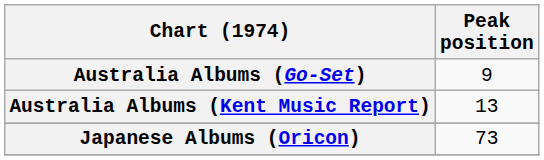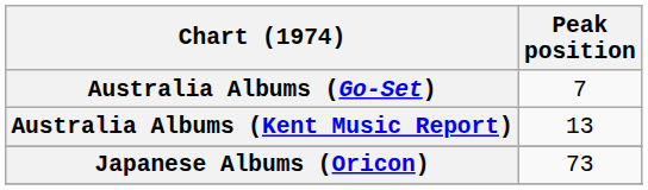 <table class="wikitable sortable plainrowheaders" style="text-align:center">
 <tr>
 <th scope="col">Chart (1974)</th>
 <th scope="col">Peak<br> position</th>
 </tr>
 <tr>
 <th scope="row">Australia Albums (<em><a href='#'>Go-Set</a></em>)</th>
-<td>9</td>
+<td>7</td>
 </tr>
 <tr>
 <th scope="row">Australia Albums (<a href='#'>Kent Music Report</a>)</th>
 <td>13</td>
 </tr>
 <tr>
 </tr>
 <tr>
 <th scope="row">Japanese Albums (<a href='#'>Oricon</a>)</th>
 <td>73</td>
 </tr>
 <tr>
 </tr>
 <tr>
 </tr>
 </table>
